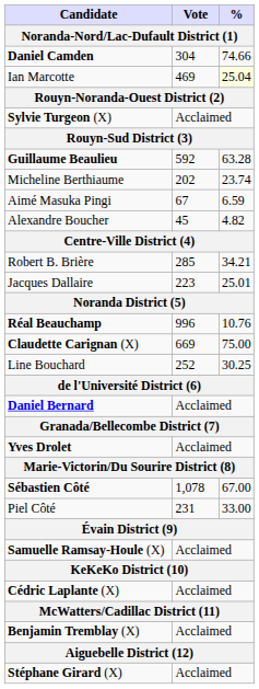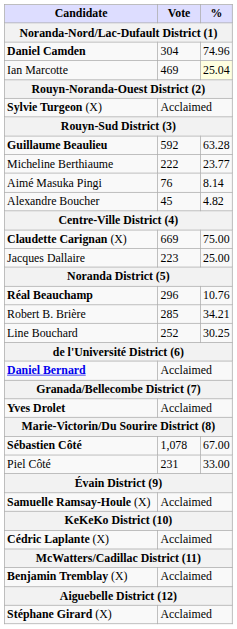 <table class="wikitable">
 <tr>
 <th style="background:#ddf; width:200px;">Candidate</th>
 <th style="background:#ddf; width:50px;">Vote</th>
 <th style="background:#ddf; width:30px;">%</th>
 </tr>
 <tr>
 <th colspan="3">Noranda-Nord/Lac-Dufault District (1)</th>
 </tr>
 <tr>
 <td><strong>Daniel Camden</strong></td>
 <td>304</td>
-<td>74.66</td>
+<td>74.96</td>
 </tr>
 <tr>
 <td>Ian Marcotte</td>
 <td>469</td>
 <td style="background: lightyellow;">25.04</td>
 </tr>
 <tr>
 <th colspan="3">Rouyn-Noranda-Ouest District (2)</th>
 </tr>
 <tr>
 <td><strong>Sylvie Turgeon</strong> (X)</td>
 <td colspan="2">Acclaimed</td>
 </tr>
 <tr>
 <th colspan="3">Rouyn-Sud District (3)</th>
 </tr>
 <tr>
 <td><strong>Guillaume Beaulieu</strong></td>
 <td>592</td>
 <td>63.28</td>
 </tr>
 <tr>
 <td>Micheline Berthiaume</td>
-<td>202</td>
-<td>23.74</td>
+<td>222</td>
+<td>23.77</td>
 </tr>
 <tr>
 <td>Aimé Masuka Pingi</td>
-<td>67</td>
-<td>6.59</td>
+<td>76</td>
+<td>8.14</td>
 </tr>
 <tr>
 <td>Alexandre Boucher</td>
 <td>45</td>
 <td>4.82</td>
 </tr>
 <tr>
 <th colspan="3">Centre-Ville District (4)</th>
 </tr>
 <tr>
-<td>Robert B. Brière</td>
-<td>285</td>
-<td>34.21</td>
+<td><strong>Claudette Carignan</strong> (X)</td>
+<td>669</td>
+<td>75.00</td>
 </tr>
 <tr>
 <td>Jacques Dallaire</td>
 <td>223</td>
-<td>25.01</td>
+<td>25.00</td>
 </tr>
 <tr>
 <th colspan="3">Noranda District (5)</th>
 </tr>
 <tr>
 <td><strong>Réal Beauchamp</strong></td>
-<td>996</td>
+<td>296</td>
 <td>10.76</td>
 </tr>
 <tr>
-<td><strong>Claudette Carignan</strong> (X)</td>
-<td>669</td>
-<td>75.00</td>
+<td>Robert B. Brière</td>
+<td>285</td>
+<td>34.21</td>
 </tr>
 <tr>
 <td>Line Bouchard</td>
 <td>252</td>
 <td>30.25</td>
 </tr>
 <tr>
 <th colspan="3">de l'Université District (6)</th>
 </tr>
 <tr>
 <td><strong><a href='#'>Daniel Bernard</a></strong></td>
 <td colspan="2">Acclaimed</td>
 </tr>
 <tr>
 <th colspan="3">Granada/Bellecombe District (7)</th>
 </tr>
 <tr>
 <td><strong>Yves Drolet </strong></td>
 <td colspan="2">Acclaimed</td>
 </tr>
 <tr>
 <th colspan="3">Marie-Victorin/Du Sourire District (8)</th>
 </tr>
 <tr>
 <td><strong>Sébastien Côté</strong></td>
 <td>1,078</td>
 <td>67.00</td>
 </tr>
 <tr>
 <td>Piel Côté</td>
 <td>231</td>
 <td>33.00</td>
 </tr>
 <tr>
 <th colspan="3">Évain District (9)</th>
 </tr>
 <tr>
 <td><strong>Samuelle Ramsay-Houle</strong> (X)</td>
 <td colspan="2">Acclaimed</td>
 </tr>
 <tr>
 <th colspan="3">KeKeKo District (10)</th>
 </tr>
 <tr>
 <td><strong>Cédric Laplante</strong> (X)</td>
 <td colspan="2">Acclaimed</td>
 </tr>
 <tr>
 <th colspan="3">McWatters/Cadillac District (11)</th>
 </tr>
 <tr>
 <td><strong>Benjamin Tremblay</strong> (X)</td>
 <td colspan="2">Acclaimed</td>
 </tr>
 <tr>
 <th colspan="3">Aiguebelle District (12)</th>
 </tr>
 <tr>
 <td><strong>Stéphane Girard</strong> (X)</td>
 <td colspan="2">Acclaimed</td>
 </tr>
 </table>
